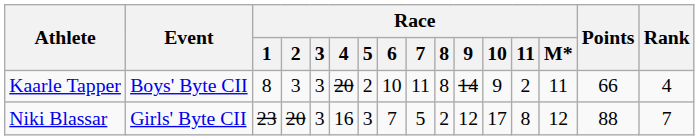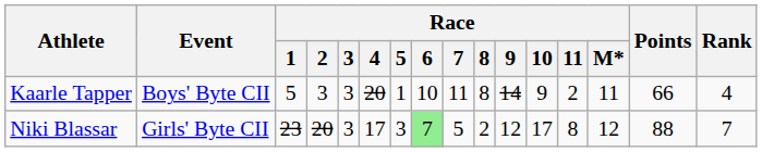 <table class="wikitable" border="1" style="font-size:90%">
 <tr>
 <th rowspan=2>Athlete</th>
 <th rowspan=2>Event</th>
 <th colspan=12>Race</th>
 <th rowspan=2>Points</th>
 <th rowspan=2>Rank</th>
 </tr>
 <tr>
 <th>1</th>
 <th>2</th>
 <th>3</th>
 <th>4</th>
 <th>5</th>
 <th>6</th>
 <th>7</th>
 <th>8</th>
 <th>9</th>
 <th>10</th>
 <th>11</th>
 <th>M*</th>
 </tr>
 <tr>
 <td><a href='#'>Kaarle Tapper</a></td>
 <td><a href='#'>Boys' Byte CII</a></td>
-<td align=center>8</td>
+<td align=center>5</td>
 <td align=center>3</td>
 <td align=center>3</td>
 <td align=center><s>20</s></td>
-<td align=center>2</td>
+<td align=center>1</td>
 <td align=center>10</td>
 <td align=center>11</td>
 <td align=center>8</td>
 <td align=center><s>14</s></td>
 <td align=center>9</td>
 <td align=center>2</td>
 <td align=center>11</td>
 <td align=center>66</td>
 <td align=center>4</td>
 </tr>
 <tr>
 <td><a href='#'>Niki Blassar</a></td>
 <td><a href='#'>Girls' Byte CII</a></td>
 <td align=center><s>23</s></td>
 <td align=center><s>20</s></td>
 <td align=center>3</td>
-<td align=center>16</td>
+<td align=center>17</td>
 <td align=center>3</td>
-<td align=center>7</td>
+<td align=center style="background: lightgreen;">7</td>
 <td align=center>5</td>
 <td align=center>2</td>
 <td align=center>12</td>
 <td align=center>17</td>
 <td align=center>8</td>
 <td align=center>12</td>
 <td align=center>88</td>
 <td align=center>7</td>
 </tr>
 </table>
